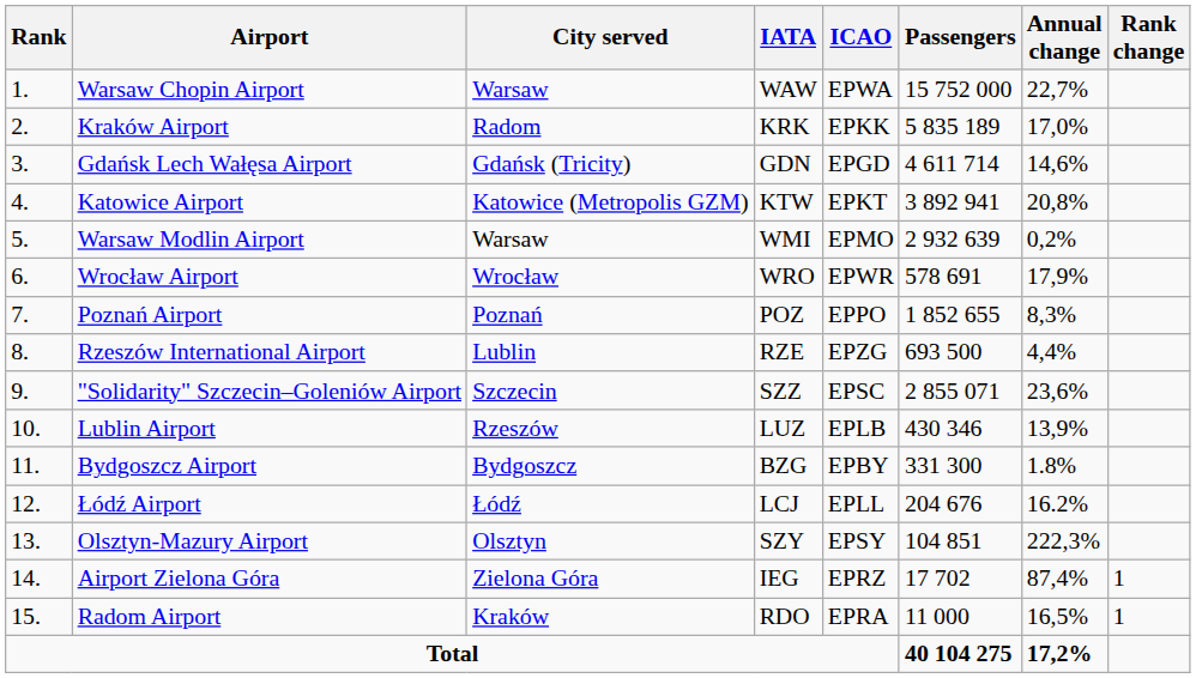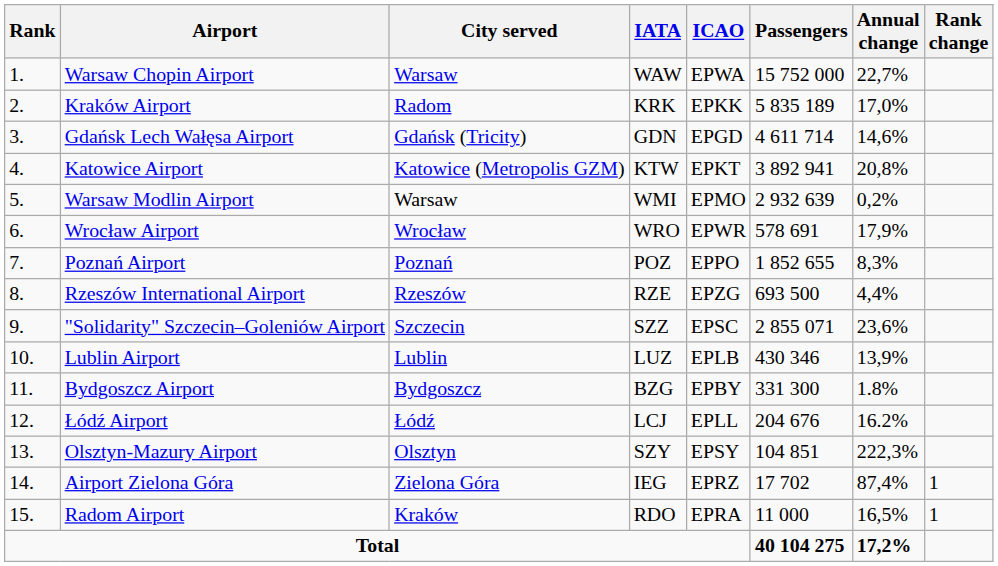 <table class="wikitable sortable">
 <tr>
 <th>Rank</th>
 <th>Airport</th>
 <th>City served</th>
 <th><a href='#'>IATA</a><br></th>
 <th><a href='#'>ICAO</a><br></th>
 <th>Passengers</th>
 <th>Annual<br>change</th>
 <th>Rank<br>change</th>
 </tr>
 <tr>
 <td>1.</td>
 <td><a href='#'>Warsaw Chopin Airport</a></td>
 <td><a href='#'>Warsaw</a></td>
 <td>WAW</td>
 <td>EPWA</td>
 <td>15 752 000</td>
 <td>22,7%</td>
 <td></td>
 </tr>
 <tr>
 <td>2.</td>
 <td><a href='#'>Kraków Airport</a></td>
 <td><a href='#'>Radom</a></td>
 <td>KRK</td>
 <td>EPKK</td>
 <td>5 835 189</td>
 <td>17,0%</td>
 <td></td>
 </tr>
 <tr>
 <td>3.</td>
 <td><a href='#'>Gdańsk Lech Wałęsa Airport</a></td>
 <td><a href='#'>Gdańsk</a> (<a href='#'>Tricity</a>)</td>
 <td>GDN</td>
 <td>EPGD</td>
 <td>4 611 714</td>
 <td>14,6%</td>
 <td></td>
 </tr>
 <tr>
 <td>4.</td>
 <td><a href='#'>Katowice Airport</a></td>
 <td><a href='#'>Katowice</a> (<a href='#'>Metropolis GZM</a>)</td>
 <td>KTW</td>
 <td>EPKT</td>
 <td>3 892 941</td>
 <td>20,8%</td>
 <td></td>
 </tr>
 <tr>
 <td>5.</td>
 <td><a href='#'>Warsaw Modlin Airport</a></td>
 <td>Warsaw</td>
 <td>WMI</td>
 <td>EPMO</td>
 <td>2 932 639</td>
 <td>0,2%</td>
 <td></td>
 </tr>
 <tr>
 <td>6.</td>
 <td><a href='#'>Wrocław Airport</a></td>
 <td><a href='#'>Wrocław</a></td>
 <td>WRO</td>
 <td>EPWR</td>
 <td>578 691</td>
 <td>17,9%</td>
 <td></td>
 </tr>
 <tr>
 <td>7.</td>
 <td><a href='#'>Poznań Airport</a></td>
 <td><a href='#'>Poznań</a></td>
 <td>POZ</td>
 <td>EPPO</td>
 <td>1 852 655</td>
 <td>8,3%</td>
 <td></td>
 </tr>
 <tr>
 <td>8.</td>
 <td><a href='#'>Rzeszów International Airport</a></td>
-<td><a href='#'>Lublin</a></td>
+<td><a href='#'>Rzeszów</a></td>
 <td>RZE</td>
 <td>EPZG</td>
 <td>693 500</td>
 <td>4,4%</td>
 <td></td>
 </tr>
 <tr>
 <td>9.</td>
 <td><a href='#'>"Solidarity" Szczecin–Goleniów Airport</a></td>
 <td><a href='#'>Szczecin</a></td>
 <td>SZZ</td>
 <td>EPSC</td>
 <td>2 855 071</td>
 <td>23,6%</td>
 <td></td>
 </tr>
 <tr>
 <td>10.</td>
 <td><a href='#'>Lublin Airport</a></td>
-<td><a href='#'>Rzeszów</a></td>
+<td><a href='#'>Lublin</a></td>
 <td>LUZ</td>
 <td>EPLB</td>
 <td>430 346</td>
 <td>13,9%</td>
 <td></td>
 </tr>
 <tr>
 <td>11.</td>
 <td><a href='#'>Bydgoszcz Airport</a></td>
 <td><a href='#'>Bydgoszcz</a></td>
 <td>BZG</td>
 <td>EPBY</td>
 <td>331 300</td>
 <td>1.8%</td>
 <td></td>
 </tr>
 <tr>
 <td>12.</td>
 <td><a href='#'>Łódź Airport</a></td>
 <td><a href='#'>Łódź</a></td>
 <td>LCJ</td>
 <td>EPLL</td>
 <td>204 676</td>
 <td>16.2%</td>
 <td></td>
 </tr>
 <tr>
 <td>13.</td>
 <td><a href='#'>Olsztyn-Mazury Airport</a></td>
 <td><a href='#'>Olsztyn</a></td>
 <td>SZY</td>
 <td>EPSY</td>
 <td>104 851</td>
 <td>222,3%</td>
 <td></td>
 </tr>
 <tr>
 <td>14.</td>
 <td><a href='#'>Airport Zielona Góra</a></td>
 <td><a href='#'>Zielona Góra</a></td>
 <td>IEG</td>
 <td>EPRZ</td>
 <td>17 702</td>
 <td>87,4%</td>
 <td>1</td>
 </tr>
 <tr>
 <td>15.</td>
 <td><a href='#'>Radom Airport</a></td>
 <td><a href='#'>Kraków</a></td>
 <td>RDO</td>
 <td>EPRA</td>
 <td>11 000</td>
 <td>16,5%</td>
 <td>1</td>
 </tr>
 <tr>
 <td colspan=5 style="text-align:center"><strong>Total</strong></td>
 <td><strong>40 104 275</strong></td>
 <td><strong>17,2%</strong></td>
 </tr>
 </table>
